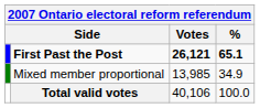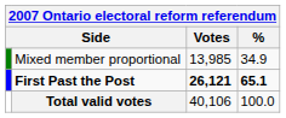 <table class="wikitable" style="font-size: 95%; clear:both">
 <tr style="background-color:#E9E9E9">
 <th colspan=4><a href='#'>2007 Ontario electoral reform referendum</a></th>
 </tr>
 <tr style="background-color:#E9E9E9">
 <th colspan=2 style="width: 130px">Side</th>
 <th style="width: 50px">Votes</th>
 <th style="width: 40px">%</th>
 </tr>
 <tr>
+<td bgcolor="green"></td>
+<td>Mixed member proportional</td>
+<td>13,985</td>
+<td>34.9</td>
+</tr>
+<tr>
 <td bgcolor="blue"></td>
 <td><strong>First Past the Post</strong></td>
 <td><strong>26,121</strong></td>
 <td><strong>65.1</strong></td>
-</tr>
-<tr>
-<td bgcolor="green"></td>
-<td>Mixed member proportional</td>
-<td>13,985</td>
-<td>34.9</td>
 </tr>
 <tr>
 <td bgcolor="white"></td>
 <th>Total valid votes</th>
 <td>40,106</td>
 <td>100.0</td>
 </tr>
 </table>
